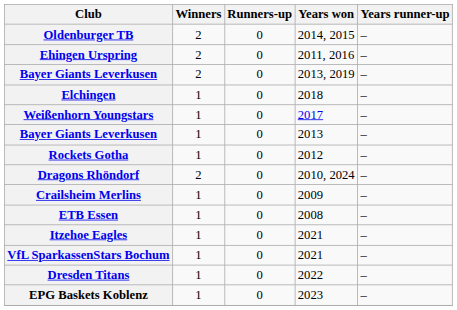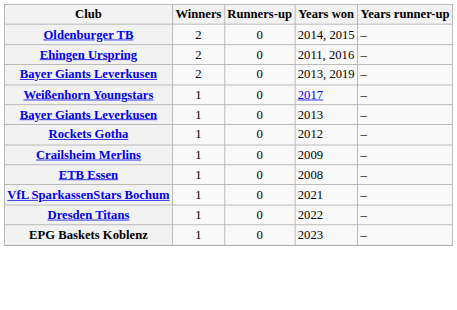 <table class="wikitable plainrowheaders sortable">
 <tr>
 <th scope=col>Club</th>
 <th scope=col>Winners</th>
 <th scope=col>Runners-up</th>
 <th scope=col>Years won</th>
 <th scope=col>Years runner-up</th>
 </tr>
 <tr>
 <th scope=row><a href='#'>Oldenburger TB</a></th>
 <td style="text-align:center;">2</td>
 <td style="text-align:center;">0</td>
 <td>2014, 2015</td>
 <td>–</td>
 </tr>
 <tr>
 <th scope=row><a href='#'>Ehingen Urspring</a></th>
 <td style="text-align:center;">2</td>
 <td style="text-align:center;">0</td>
 <td>2011, 2016</td>
 <td>–</td>
 </tr>
 <tr>
 <th scope=row><a href='#'>Bayer Giants Leverkusen</a></th>
 <td style="text-align:center;">2</td>
 <td style="text-align:center;">0</td>
 <td>2013, 2019</td>
 <td>–</td>
 </tr>
 <tr>
-<th scope=row><a href='#'>Elchingen</a></th>
-<td style="text-align:center;">1</td>
-<td style="text-align:center;">0</td>
-<td>2018</td>
-<td>–</td>
-</tr>
-<tr>
 <th scope=row><a href='#'>Weißenhorn Youngstars</a></th>
 <td style="text-align:center;">1</td>
 <td style="text-align:center;">0</td>
 <td><a href='#'>2017</a></td>
 <td>–</td>
 </tr>
 <tr>
 <th scope=row><a href='#'>Bayer Giants Leverkusen</a></th>
 <td style="text-align:center;">1</td>
 <td style="text-align:center;">0</td>
 <td>2013</td>
 <td>–</td>
 </tr>
 <tr>
 <th scope=row><a href='#'>Rockets Gotha</a></th>
 <td style="text-align:center;">1</td>
 <td style="text-align:center;">0</td>
 <td>2012</td>
 <td>–</td>
 </tr>
 <tr>
-<th scope=row><a href='#'>Dragons Rhöndorf</a></th>
-<td style="text-align:center;">2</td>
-<td style="text-align:center;">0</td>
-<td>2010, 2024</td>
-<td>–</td>
-</tr>
-<tr>
 <th scope=row><a href='#'>Crailsheim Merlins</a></th>
 <td style="text-align:center;">1</td>
 <td style="text-align:center;">0</td>
 <td>2009</td>
 <td>–</td>
 </tr>
 <tr>
 <th scope=row><a href='#'>ETB Essen</a></th>
 <td style="text-align:center;">1</td>
 <td style="text-align:center;">0</td>
 <td>2008</td>
-<td>–</td>
-</tr>
-<tr>
-<th scope=row><a href='#'>Itzehoe Eagles</a></th>
-<td style="text-align:center;">1</td>
-<td style="text-align:center;">0</td>
-<td>2021</td>
 <td>–</td>
 </tr>
 <tr>
 <th scope=row><a href='#'>VfL SparkassenStars Bochum</a></th>
 <td style="text-align:center;">1</td>
 <td style="text-align:center;">0</td>
 <td>2021</td>
 <td>–</td>
 </tr>
 <tr>
 <th scope=row><a href='#'>Dresden Titans</a></th>
 <td style="text-align:center;">1</td>
 <td style="text-align:center;">0</td>
 <td>2022</td>
 <td>–</td>
 </tr>
 <tr>
 <th scope=row>EPG Baskets Koblenz</th>
 <td style="text-align:center;">1</td>
 <td style="text-align:center;">0</td>
 <td>2023</td>
 <td>–</td>
 </tr>
 <tr>
 </tr>
 </table>
